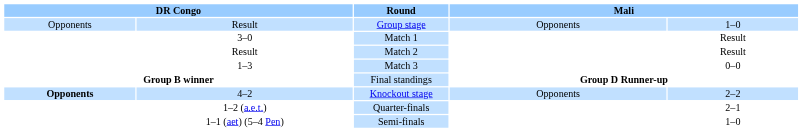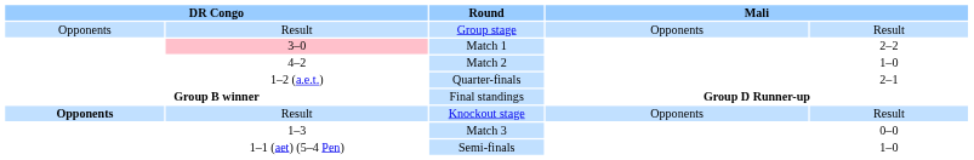 <table style="width:100%; text-align:center">
 <tr style="vertical-align:top; background:#99CCFF">
 <th colspan="2" width=44%>DR Congo</th>
 <th width=12%>Round</th>
 <th colspan="2" width=44%>Mali</th>
 </tr>
 <tr style="vertical-align:top; background:#C1E0FF">
 <td>Opponents</td>
 <td>Result</td>
 <td><a href='#'>Group stage</a></td>
 <td>Opponents</td>
+<td>Result</td>
+</tr>
+<tr>
+<td align="left"></td>
+<td style="background: pink;">3–0</td>
+<td style="background:#C1E0FF">Match 1</td>
+<td align="left"></td>
+<td>2–2</td>
+</tr>
+<tr>
+<td align="left"></td>
+<td>4–2</td>
+<td style="background:#C1E0FF">Match 2</td>
+<td align="left"></td>
 <td>1–0</td>
 </tr>
 <tr>
 <td align="left"></td>
-<td>3–0</td>
-<td style="background:#C1E0FF">Match 1</td>
+<td>1–2 (<a href='#'>a.e.t.</a>)</td>
+<td style="background:#C1E0FF">Quarter-finals</td>
 <td align="left"></td>
-<td>Result</td>
+<td>2–1</td>
 </tr>
 <tr>
-<td align="left"></td>
+<td colspan="2" style="text-align:center"><strong>Group B winner</strong><div></div></td>
+<td style="background:#C1E0FF">Final standings</td>
+<td colspan="2" style="text-align:center"><strong>Group D Runner-up</strong><div></div></td>
+</tr>
+<tr style="vertical-align:top; background:#C1E0FF">
+<td><strong>Opponents</strong></td>
 <td>Result</td>
-<td style="background:#C1E0FF">Match 2</td>
-<td align="left"></td>
+<td><a href='#'>Knockout stage</a></td>
+<td>Opponents</td>
 <td>Result</td>
 </tr>
 <tr>
 <td align="left"></td>
 <td>1–3</td>
 <td style="background:#C1E0FF">Match 3</td>
 <td align="left"></td>
 <td>0–0</td>
 </tr>
 <tr>
-<td colspan="2" style="text-align:center"><strong>Group B winner</strong><div></div></td>
-<td style="background:#C1E0FF">Final standings</td>
-<td colspan="2" style="text-align:center"><strong>Group D Runner-up</strong><div></div></td>
-</tr>
-<tr style="vertical-align:top; background:#C1E0FF">
-<td><strong>Opponents</strong></td>
-<td>4–2</td>
-<td><a href='#'>Knockout stage</a></td>
-<td>Opponents</td>
-<td>2–2</td>
-</tr>
-<tr>
-<td align="left"></td>
-<td>1–2 (<a href='#'>a.e.t.</a>)</td>
-<td style="background:#C1E0FF">Quarter-finals</td>
-<td align="left"></td>
-<td>2–1</td>
-</tr>
-<tr>
 <td align="left"></td>
 <td>1–1 (<a href='#'>aet</a>) (5–4 <a href='#'>Pen</a>)</td>
 <td style="background:#C1E0FF">Semi-finals</td>
 <td align="left"></td>
 <td>1–0</td>
 </tr>
 </table>
